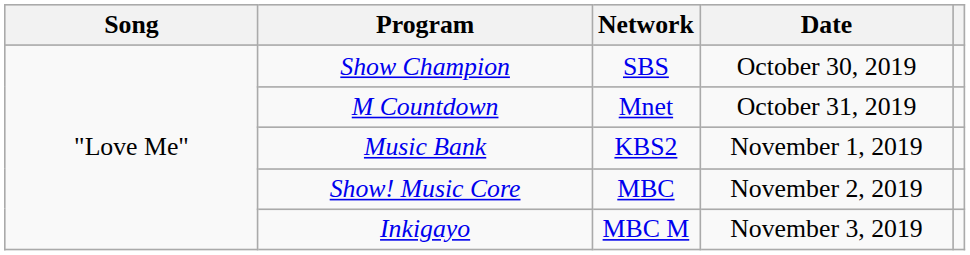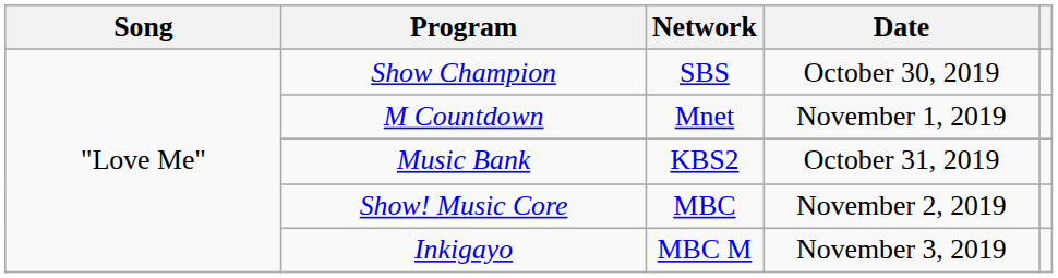 <table class="wikitable" style="text-align:center;">
 <tr>
 <th style="width:150px;">Song</th>
 <th style="width:200px;">Program</th>
 <th>Network</th>
 <th style="width:150px;">Date</th>
 <th></th>
 </tr>
 <tr>
 <td rowspan=5>"Love Me"</td>
 <td><em><a href='#'>Show Champion</a></em></td>
 <td><a href='#'>SBS</a></td>
 <td>October 30, 2019</td>
 <td></td>
 </tr>
 <tr>
 <td><em><a href='#'>M Countdown</a></em></td>
 <td><a href='#'>Mnet</a></td>
-<td>October 31, 2019</td>
+<td>November 1, 2019</td>
 <td></td>
 </tr>
 <tr>
 <td><em><a href='#'>Music Bank</a></em></td>
 <td><a href='#'>KBS2</a></td>
-<td>November 1, 2019</td>
+<td>October 31, 2019</td>
 <td></td>
 </tr>
 <tr>
 <td><em><a href='#'>Show! Music Core</a></em></td>
 <td><a href='#'>MBC</a></td>
 <td>November 2, 2019</td>
 <td></td>
 </tr>
 <tr>
 <td><em><a href='#'>Inkigayo</a></em></td>
 <td><a href='#'>MBC M</a></td>
 <td>November 3, 2019</td>
 <td></td>
 </tr>
 </table>
